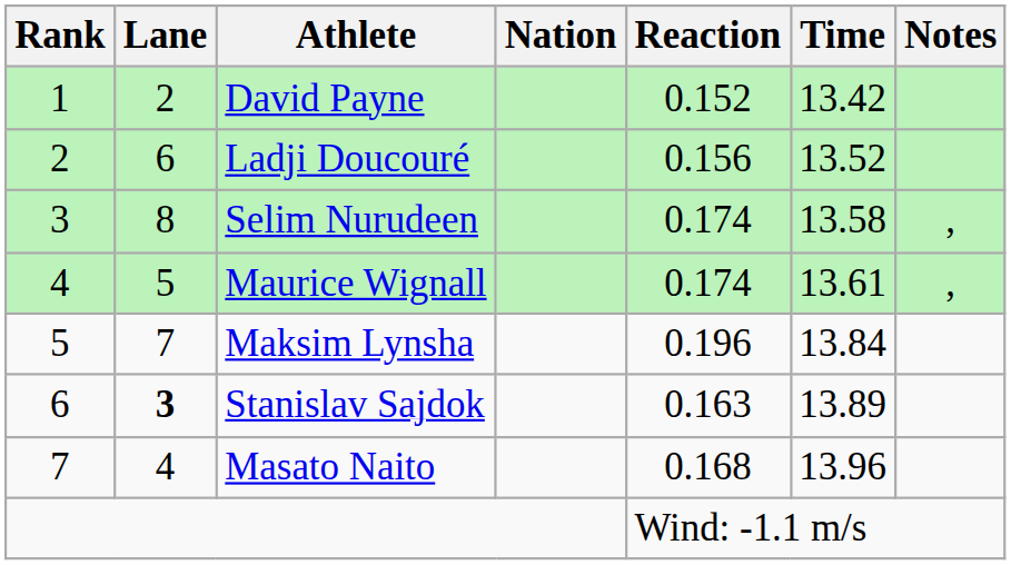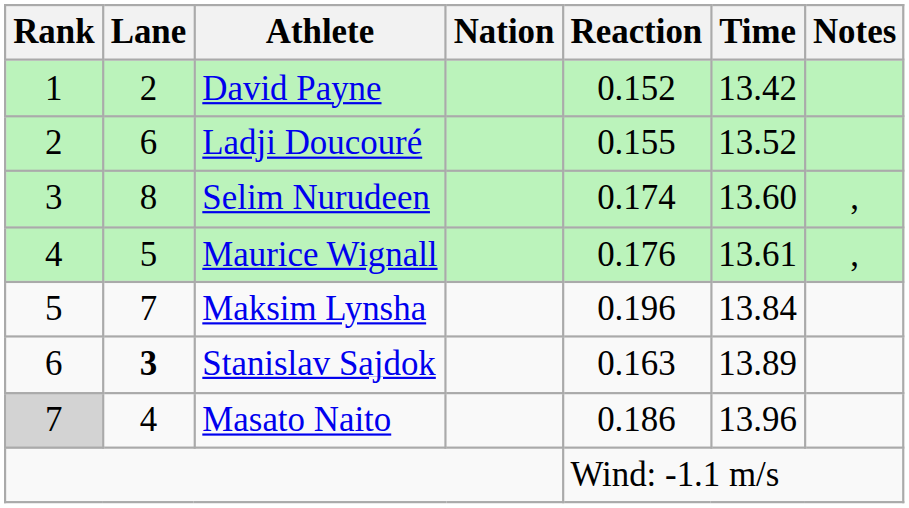 <table class="wikitable sortable" style="text-align:center">
 <tr>
 <th>Rank</th>
 <th>Lane</th>
 <th>Athlete</th>
 <th>Nation</th>
 <th>Reaction</th>
 <th>Time</th>
 <th>Notes</th>
 </tr>
 <tr bgcolor=bbf3bb>
 <td>1</td>
 <td>2</td>
 <td align=left><a href='#'>David Payne</a></td>
 <td align=left></td>
 <td>0.152</td>
 <td>13.42</td>
 <td></td>
 </tr>
 <tr bgcolor=bbf3bb>
 <td>2</td>
 <td>6</td>
 <td align=left><a href='#'>Ladji Doucouré</a></td>
 <td align=left></td>
-<td>0.156</td>
+<td>0.155</td>
 <td>13.52</td>
 <td></td>
 </tr>
 <tr bgcolor=bbf3bb>
 <td>3</td>
 <td>8</td>
 <td align=left><a href='#'>Selim Nurudeen</a></td>
 <td align=left></td>
 <td>0.174</td>
-<td>13.58</td>
+<td>13.60</td>
 <td>, </td>
 </tr>
 <tr bgcolor=bbf3bb>
 <td>4</td>
 <td>5</td>
 <td align=left><a href='#'>Maurice Wignall</a></td>
 <td align=left></td>
-<td>0.174</td>
+<td>0.176</td>
 <td>13.61</td>
 <td>, </td>
 </tr>
 <tr>
 <td>5</td>
 <td>7</td>
 <td align=left><a href='#'>Maksim Lynsha</a></td>
 <td align=left></td>
 <td>0.196</td>
 <td>13.84</td>
 <td></td>
 </tr>
 <tr>
 <td>6</td>
 <td><strong>3</strong></td>
 <td align=left><a href='#'>Stanislav Sajdok</a></td>
 <td align=left></td>
 <td>0.163</td>
 <td>13.89</td>
 <td></td>
 </tr>
 <tr>
-<td>7</td>
+<td style="background: lightgrey;">7</td>
 <td>4</td>
 <td align=left><a href='#'>Masato Naito</a></td>
 <td align=left></td>
-<td>0.168</td>
+<td>0.186</td>
 <td>13.96</td>
 <td></td>
 </tr>
 <tr class="sortbottom">
 <td colspan=4></td>
 <td colspan="3" style="text-align:left;">Wind: -1.1 m/s</td>
 </tr>
 </table>
